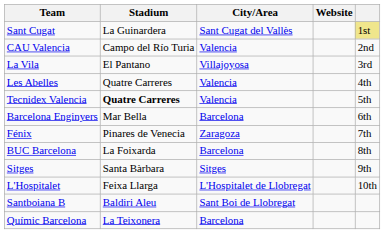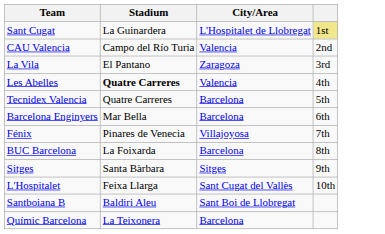 <table class="wikitable sortable">
 <tr>
 <th>Team</th>
 <th>Stadium</th>
 <th>City/Area</th>
-<th>Website</th>
 <th></th>
 </tr>
 <tr>
 <td><a href='#'>Sant Cugat</a></td>
 <td>La Guinardera</td>
-<td><a href='#'>Sant Cugat del Vallès</a></td>
-<td></td>
+<td><a href='#'>L'Hospitalet de Llobregat</a></td>
 <td style="background: khaki;">1st</td>
 </tr>
 <tr>
 <td><a href='#'>CAU Valencia</a></td>
 <td>Campo del Río Turia</td>
 <td><a href='#'>Valencia</a></td>
-<td></td>
 <td>2nd</td>
 </tr>
 <tr>
 <td><a href='#'>La Vila</a></td>
 <td>El Pantano</td>
-<td><a href='#'>Villajoyosa</a></td>
-<td></td>
+<td><a href='#'>Zaragoza</a></td>
 <td>3rd</td>
 </tr>
 <tr>
 <td><a href='#'>Les Abelles</a></td>
-<td>Quatre Carreres</td>
+<td><strong>Quatre Carreres</strong></td>
 <td><a href='#'>Valencia</a></td>
-<td></td>
 <td>4th</td>
 </tr>
 <tr>
 <td><a href='#'>Tecnidex Valencia</a></td>
-<td><strong>Quatre Carreres</strong></td>
-<td><a href='#'>Valencia</a></td>
-<td></td>
+<td>Quatre Carreres</td>
+<td><a href='#'>Barcelona</a></td>
 <td>5th</td>
 </tr>
 <tr>
 <td><a href='#'>Barcelona Enginyers</a></td>
 <td>Mar Bella</td>
 <td><a href='#'>Barcelona</a></td>
-<td></td>
 <td>6th</td>
 </tr>
 <tr>
 <td><a href='#'>Fénix</a></td>
 <td>Pinares de Venecia</td>
-<td><a href='#'>Zaragoza</a></td>
-<td></td>
+<td><a href='#'>Villajoyosa</a></td>
 <td>7th</td>
 </tr>
 <tr>
 <td><a href='#'>BUC Barcelona</a></td>
 <td>La Foixarda</td>
 <td><a href='#'>Barcelona</a></td>
-<td></td>
 <td>8th</td>
 </tr>
 <tr>
 <td><a href='#'>Sitges</a></td>
 <td>Santa Bàrbara</td>
 <td><a href='#'>Sitges</a></td>
-<td></td>
 <td>9th</td>
 </tr>
 <tr>
 <td><a href='#'>L'Hospitalet</a></td>
 <td>Feixa Llarga</td>
-<td><a href='#'>L'Hospitalet de Llobregat</a></td>
-<td></td>
+<td><a href='#'>Sant Cugat del Vallès</a></td>
 <td>10th</td>
 </tr>
 <tr>
 <td><a href='#'>Santboiana B</a></td>
 <td><a href='#'>Baldiri Aleu</a></td>
 <td><a href='#'>Sant Boi de Llobregat</a></td>
 <td></td>
-<td></td>
 </tr>
 <tr>
 <td><a href='#'>Químic Barcelona</a></td>
 <td><a href='#'>La Teixonera</a></td>
 <td><a href='#'>Barcelona</a></td>
 <td></td>
-<td></td>
 </tr>
 </table>
